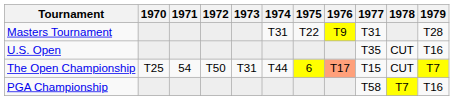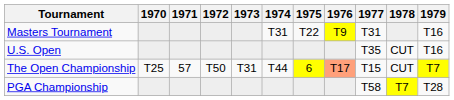 <table class="wikitable" style="font-size:95%;text-align:center;">
 <tr>
 <th>Tournament</th>
 <th>1970</th>
 <th>1971</th>
 <th>1972</th>
 <th>1973</th>
 <th>1974</th>
 <th>1975</th>
 <th>1976</th>
 <th>1977</th>
 <th>1978</th>
 <th>1979</th>
 </tr>
 <tr>
 <td align=left><a href='#'>Masters Tournament</a></td>
 <td style="background:#eeeeee;"></td>
 <td style="background:#eeeeee;"></td>
 <td style="background:#eeeeee;"></td>
 <td style="background:#eeeeee;"></td>
 <td>T31</td>
 <td>T22</td>
 <td style="background:yellow;">T9</td>
 <td>T31</td>
 <td style="background:#eeeeee;"></td>
-<td>T28</td>
+<td>T16</td>
 </tr>
 <tr>
 <td align=left><a href='#'>U.S. Open</a></td>
 <td style="background:#eeeeee;"></td>
 <td style="background:#eeeeee;"></td>
 <td style="background:#eeeeee;"></td>
 <td style="background:#eeeeee;"></td>
 <td style="background:#eeeeee;"></td>
 <td style="background:#eeeeee;"></td>
 <td style="background:#eeeeee;"></td>
 <td>T35</td>
 <td>CUT</td>
 <td>T16</td>
 </tr>
 <tr>
 <td align=left><a href='#'>The Open Championship</a></td>
 <td>T25</td>
-<td>54</td>
+<td>57</td>
 <td>T50</td>
 <td>T31</td>
 <td>T44</td>
 <td style="background:yellow;">6</td>
 <td style="background: lightsalmon;">T17</td>
 <td>T15</td>
 <td>CUT</td>
 <td style="background:yellow;">T7</td>
 </tr>
 <tr>
 <td align=left><a href='#'>PGA Championship</a></td>
 <td style="background:#eeeeee;"></td>
 <td style="background:#eeeeee;"></td>
 <td style="background:#eeeeee;"></td>
 <td style="background:#eeeeee;"></td>
 <td style="background:#eeeeee;"></td>
 <td style="background:#eeeeee;"></td>
 <td style="background:#eeeeee;"></td>
 <td>T58</td>
 <td style="background:yellow;">T7</td>
-<td>T16</td>
+<td>T28</td>
 </tr>
 </table>
